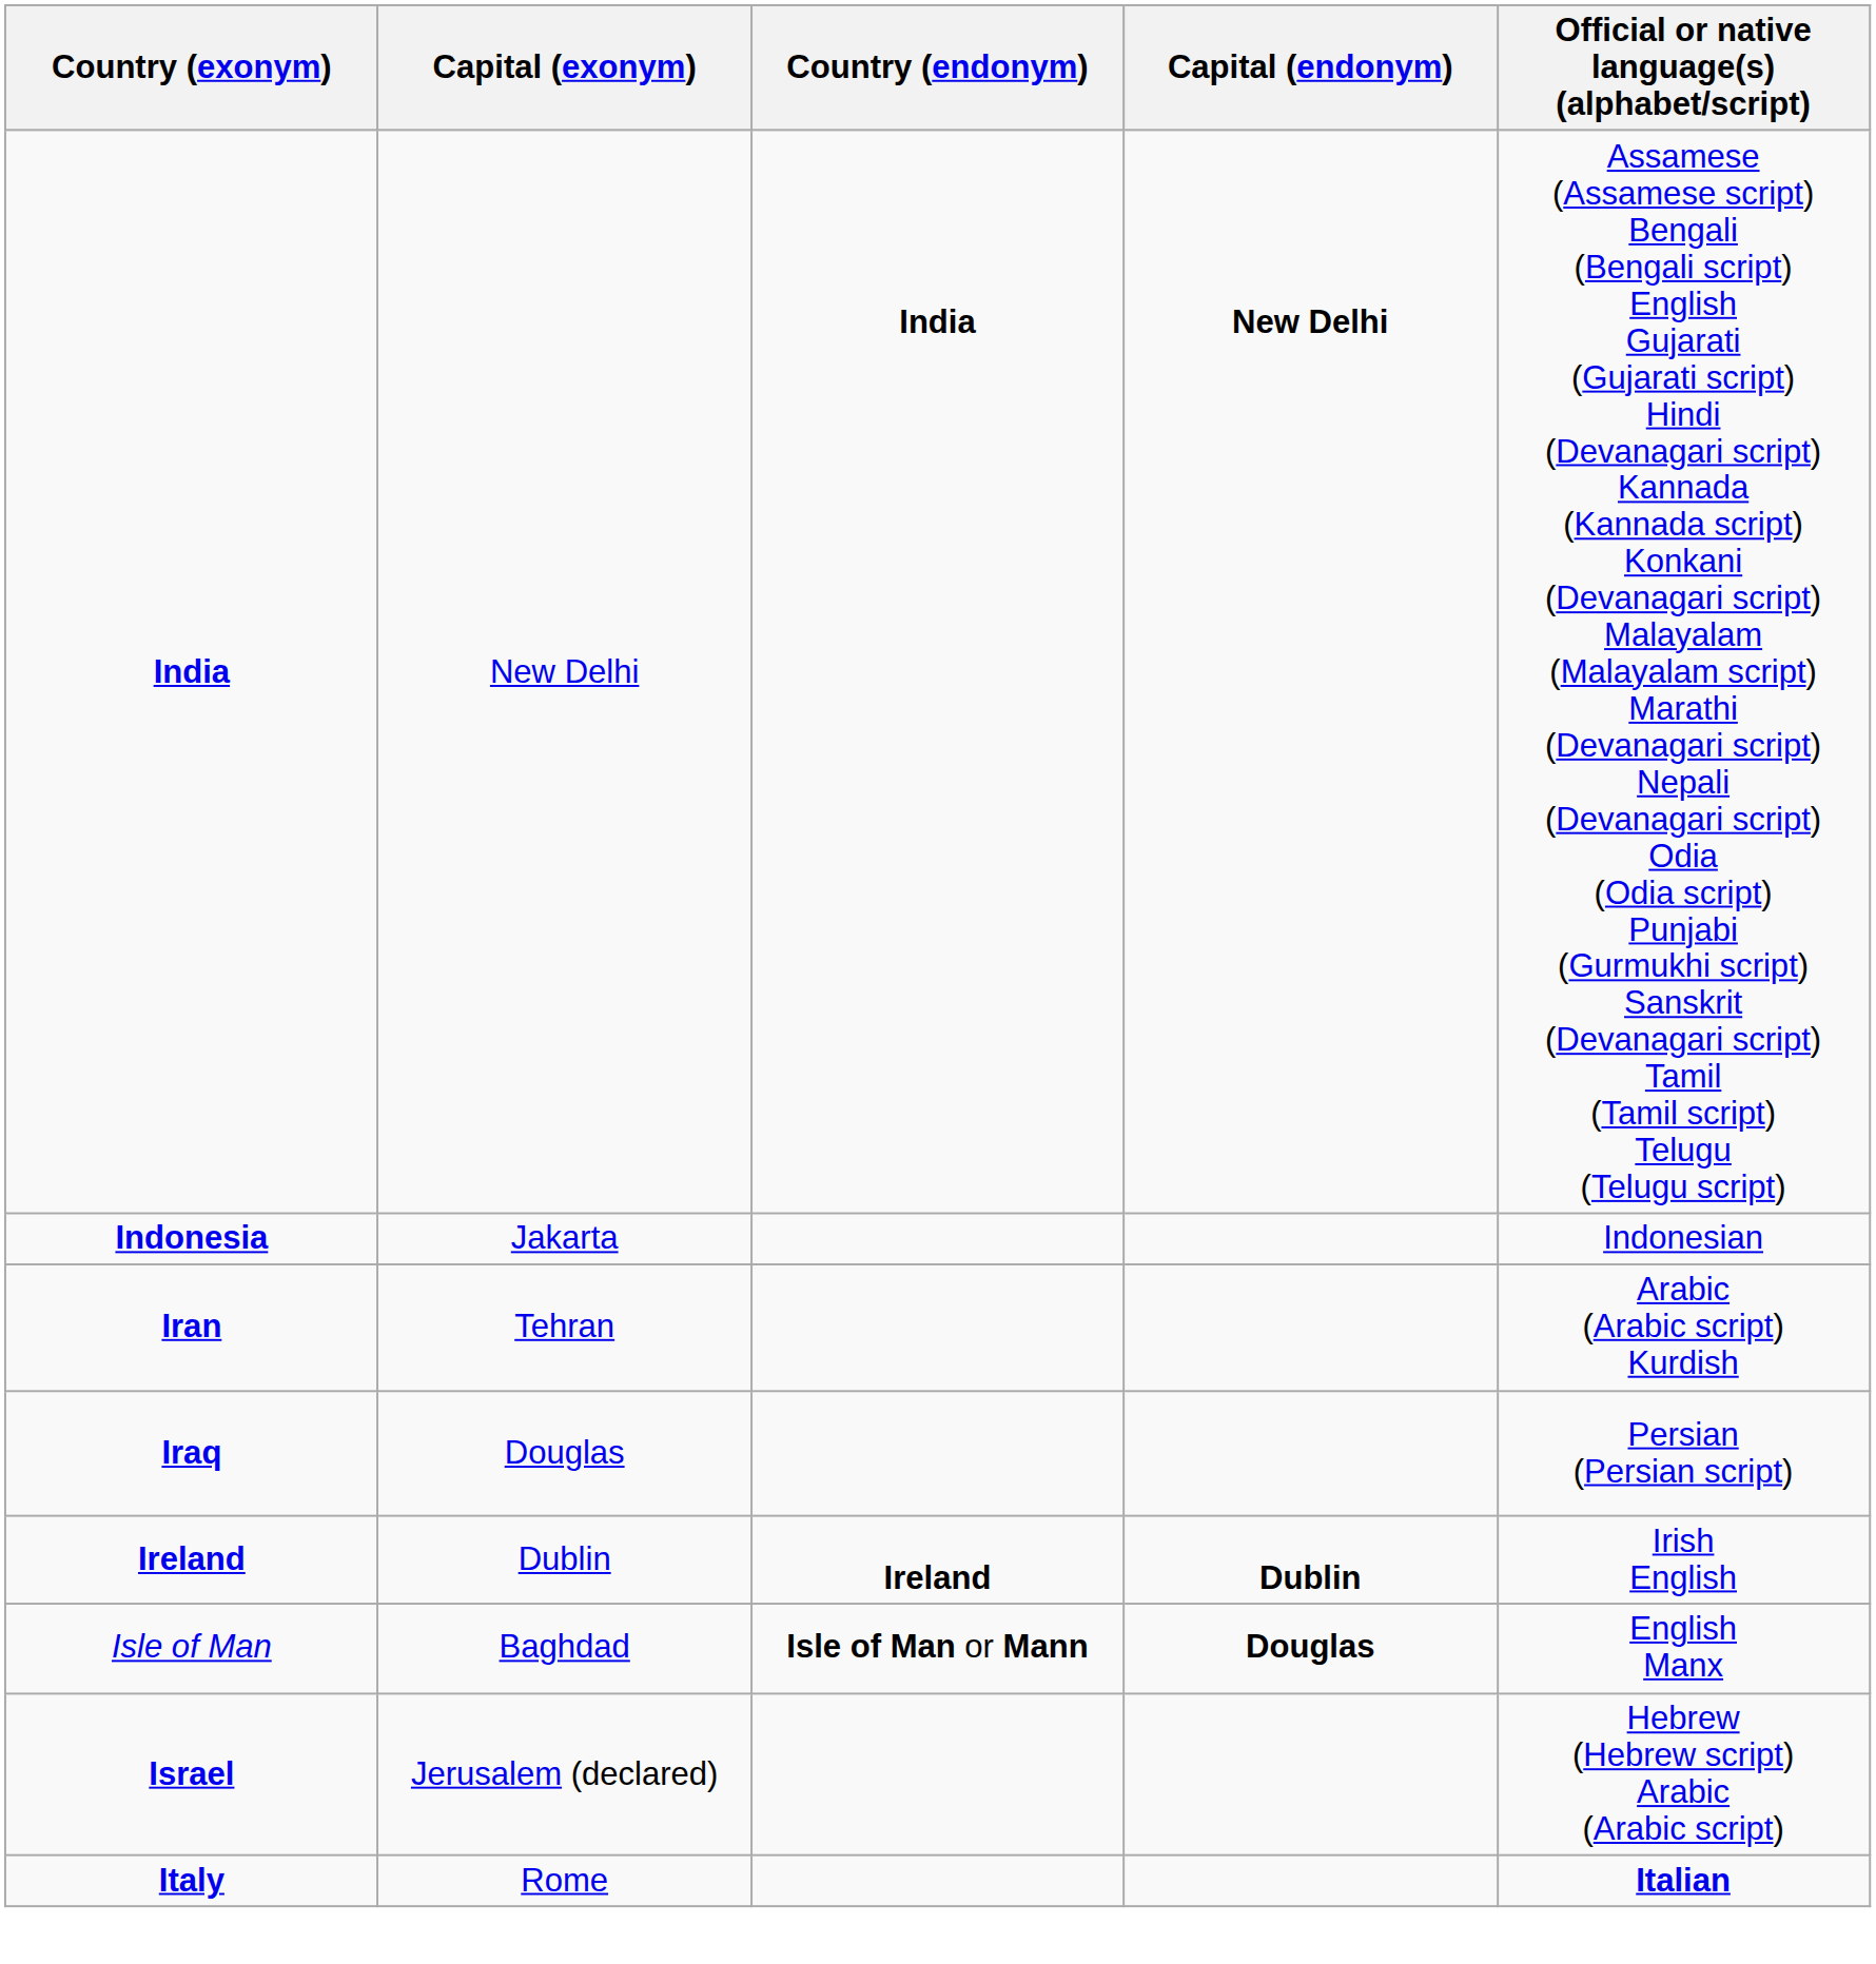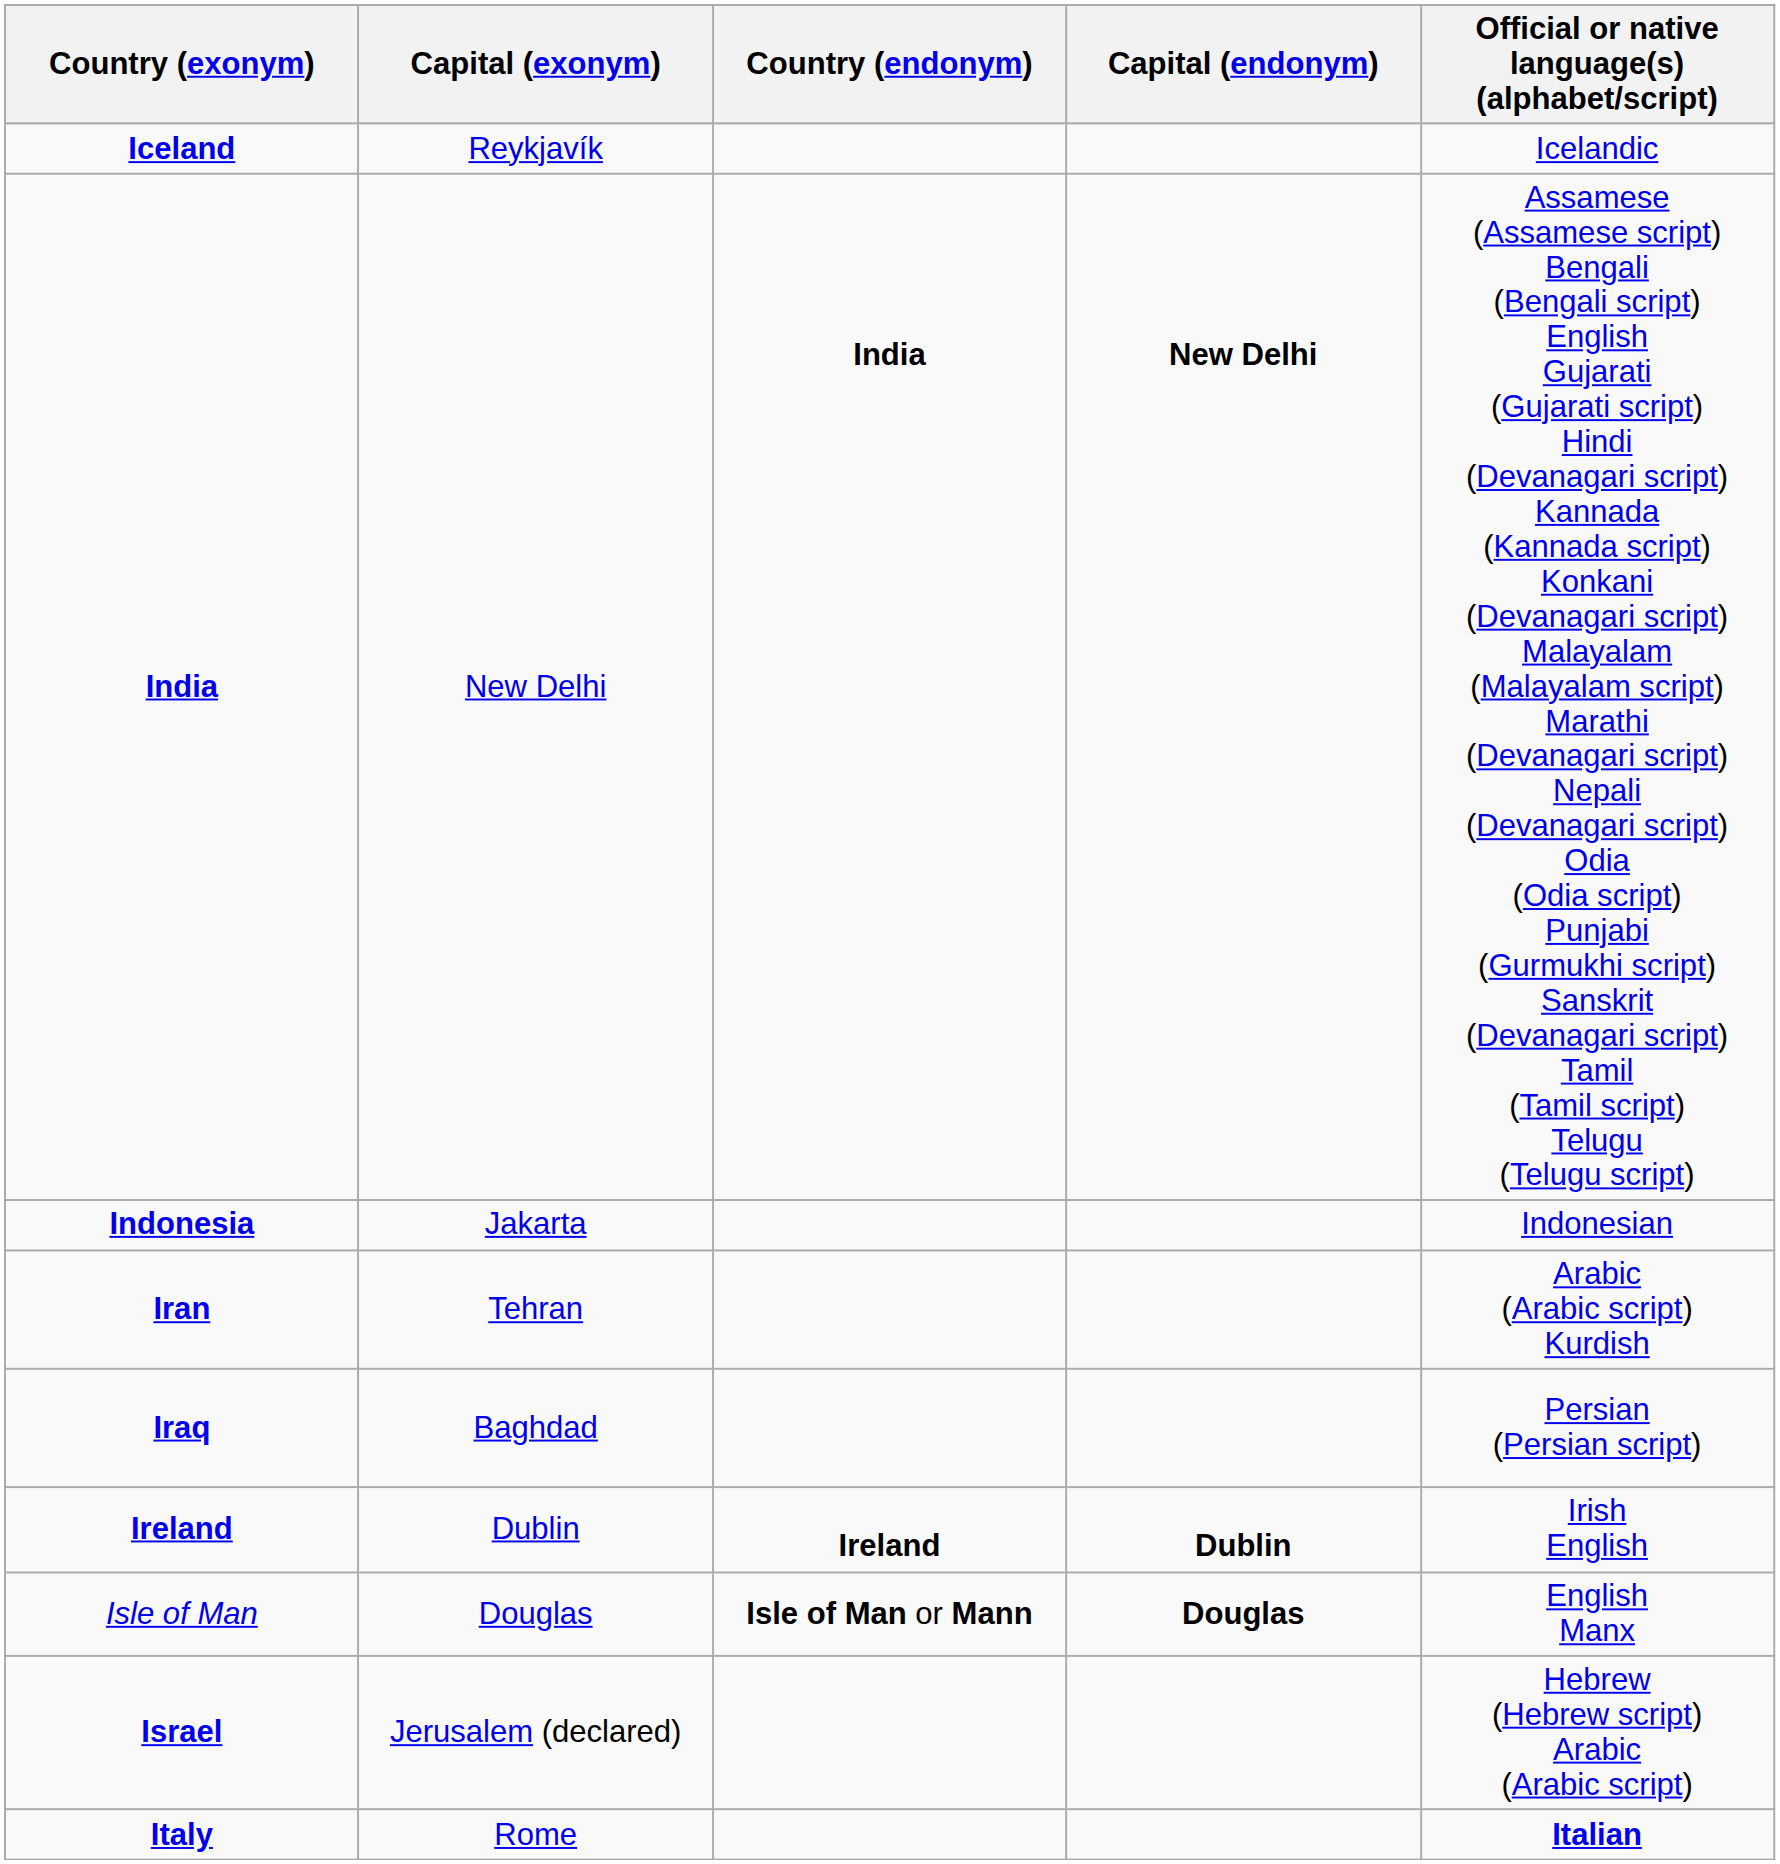 <table style="text-align:center;" class="wikitable">
 <tr style="background:#ccc;">
 <th style="width:175px;">Country (<a href='#'>exonym</a>)</th>
 <th style="width:175px;">Capital (<a href='#'>exonym</a>)</th>
 <th style="width:175px;">Country (<a href='#'>endonym</a>)</th>
 <th style="width:175px;">Capital (<a href='#'>endonym</a>)</th>
 <th style="width:175px;">Official or native language(s) (alphabet/script)</th>
+</tr>
+<tr>
+<td> <strong><a href='#'>Iceland</a></strong></td>
+<td><a href='#'>Reykjavík</a></td>
+<td><strong></strong></td>
+<td><strong></strong></td>
+<td><a href='#'>Icelandic</a></td>
 </tr>
 <tr>
 <td> <strong><a href='#'>India</a></strong></td>
 <td><a href='#'>New Delhi</a></td>
 <td><strong></strong><br><br><strong></strong><br><br><strong>India</strong><br><strong></strong><br><br><strong></strong><br><br><strong></strong><br><br><strong></strong><br><br><strong></strong><br><br><strong></strong><br><br><strong></strong><br><br><strong></strong><br><br><strong></strong><br><br><strong></strong><br><br><strong></strong><br><br><strong></strong><br></td>
 <td><strong></strong><br><br><strong></strong><br><br><strong>New Delhi</strong><br><strong></strong><br><br><strong></strong><br><br><strong></strong><br><br><strong></strong><br><br><strong></strong><br><br><strong></strong><br><br><strong></strong><br><br><strong></strong><br><br><strong></strong><br><br><strong></strong><br><br><strong></strong><br><br><strong></strong><br></td>
 <td><a href='#'>Assamese</a><br>(<a href='#'>Assamese script</a>)<br><a href='#'>Bengali</a><br>(<a href='#'>Bengali script</a>)<br><a href='#'>English</a><br><a href='#'>Gujarati</a><br>(<a href='#'>Gujarati script</a>)<br><a href='#'>Hindi</a><br>(<a href='#'>Devanagari script</a>)<br><a href='#'>Kannada</a><br>(<a href='#'>Kannada script</a>)<br><a href='#'>Konkani</a><br>(<a href='#'>Devanagari script</a>)<br><a href='#'>Malayalam</a><br>(<a href='#'>Malayalam script</a>)<br><a href='#'>Marathi</a><br>(<a href='#'>Devanagari script</a>)<br><a href='#'>Nepali</a><br>(<a href='#'>Devanagari script</a>)<br><a href='#'>Odia</a><br>(<a href='#'>Odia script</a>)<br><a href='#'>Punjabi</a><br>(<a href='#'>Gurmukhi script</a>)<br><a href='#'>Sanskrit</a><br>(<a href='#'>Devanagari script</a>)<br><a href='#'>Tamil</a><br>(<a href='#'>Tamil script</a>)<br><a href='#'>Telugu</a><br>(<a href='#'>Telugu script</a>)</td>
 </tr>
 <tr>
 <td> <strong><a href='#'>Indonesia</a></strong></td>
 <td><a href='#'>Jakarta</a></td>
 <td><strong></strong></td>
 <td><strong></strong></td>
 <td><a href='#'>Indonesian</a></td>
 </tr>
 <tr>
 <td> <strong><a href='#'>Iran</a></strong></td>
 <td><a href='#'>Tehran</a></td>
 <td><strong></strong><br></td>
 <td><strong></strong><br></td>
 <td><a href='#'>Arabic</a><br>(<a href='#'>Arabic script</a>)<br><a href='#'>Kurdish</a></td>
 </tr>
 <tr>
 <td> <strong><a href='#'>Iraq</a></strong></td>
-<td><a href='#'>Douglas</a></td>
+<td><a href='#'>Baghdad</a></td>
 <td><strong></strong><br><br><strong></strong><br> </td>
 <td><strong></strong><br><br><strong></strong><br></td>
 <td><a href='#'>Persian</a><br>(<a href='#'>Persian script</a>)</td>
 </tr>
 <tr>
 <td> <strong><a href='#'>Ireland</a></strong></td>
 <td><a href='#'>Dublin</a></td>
 <td><strong><em></em></strong><br><strong>Ireland</strong></td>
 <td><strong><em></em></strong><br><strong>Dublin</strong></td>
 <td><a href='#'>Irish</a><br><a href='#'>English</a></td>
 </tr>
 <tr>
 <td> <em><a href='#'>Isle of Man</a></em></td>
-<td><a href='#'>Baghdad</a></td>
+<td><a href='#'>Douglas</a></td>
 <td><strong>Isle of Man</strong> or <strong>Mann</strong><br></td>
 <td><strong>Douglas</strong><br></td>
 <td><a href='#'>English</a><br><a href='#'>Manx</a></td>
 </tr>
 <tr>
 <td> <strong><a href='#'>Israel</a></strong></td>
 <td><a href='#'>Jerusalem</a> (declared)</td>
 <td><strong></strong><br><br><strong></strong><br></td>
 <td><strong></strong><br><br><strong></strong><br></td>
 <td><a href='#'>Hebrew</a><br>(<a href='#'>Hebrew script</a>)<br><a href='#'>Arabic</a><br>(<a href='#'>Arabic script</a>)</td>
 </tr>
 <tr>
 <td> <strong><a href='#'>Italy</a></strong></td>
 <td><a href='#'>Rome</a></td>
 <td><strong></strong></td>
 <td><strong></strong></td>
 <td><strong><a href='#'>Italian</a></strong></td>
 </tr>
 </table>
